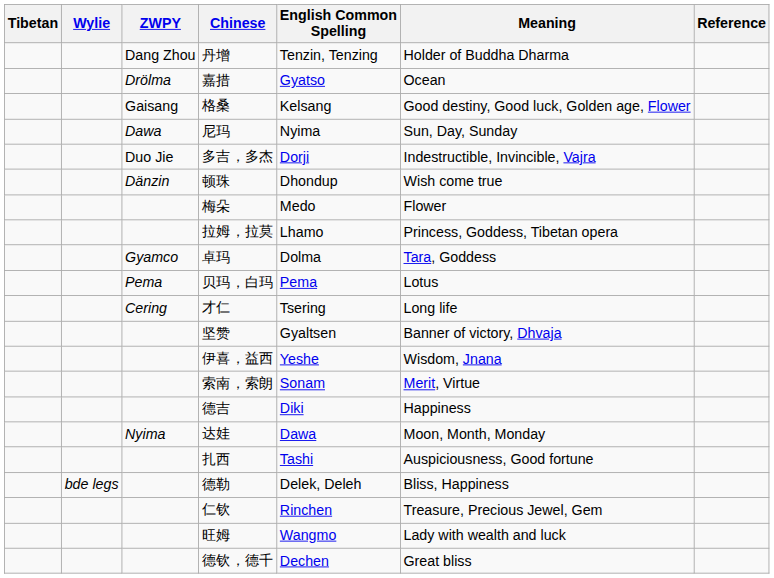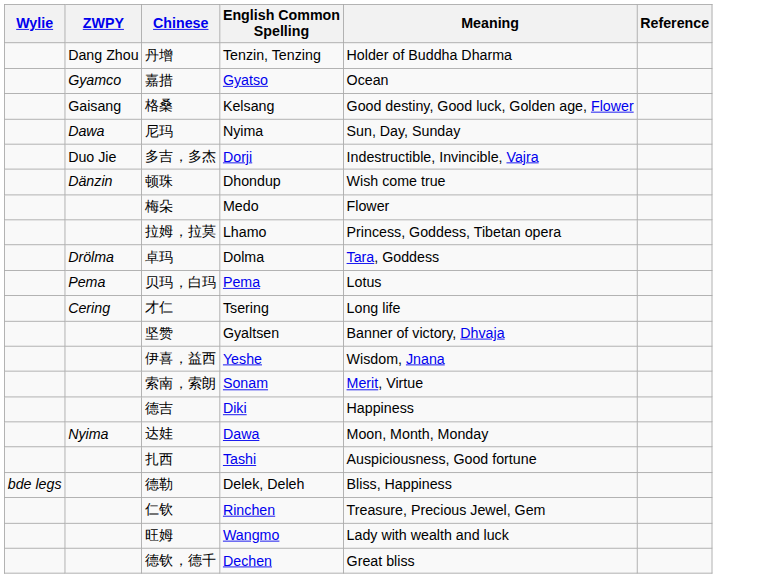 <table class="wikitable sortable">
 <tr>
-<th>Tibetan</th>
 <th><a href='#'>Wylie</a></th>
 <th><a href='#'>ZWPY</a></th>
 <th><a href='#'>Chinese</a></th>
 <th>English Common<br>Spelling</th>
 <th>Meaning</th>
 <th>Reference</th>
 </tr>
 <tr>
 <td></td>
-<td></td>
 <td>Dang Zhou</td>
 <td>丹增</td>
 <td>Tenzin, Tenzing</td>
 <td>Holder of Buddha Dharma</td>
 <td></td>
 </tr>
 <tr>
 <td></td>
-<td></td>
-<td><em>Drölma</em></td>
+<td><em>Gyamco</em></td>
 <td>嘉措</td>
 <td><a href='#'>Gyatso</a></td>
 <td>Ocean</td>
 <td></td>
 </tr>
 <tr>
-<td></td>
 <td></td>
 <td>Gaisang</td>
 <td>格桑</td>
 <td>Kelsang</td>
 <td>Good destiny, Good luck, Golden age, <a href='#'>Flower</a></td>
 <td></td>
 </tr>
 <tr>
 <td></td>
-<td></td>
 <td><em>Dawa</em></td>
 <td>尼玛</td>
 <td>Nyima</td>
 <td>Sun, Day, Sunday</td>
 <td></td>
 </tr>
 <tr>
 <td></td>
-<td></td>
 <td>Duo Jie</td>
 <td>多吉，多杰</td>
 <td><a href='#'>Dorji</a></td>
 <td>Indestructible, Invincible, <a href='#'>Vajra</a></td>
 <td></td>
 </tr>
 <tr>
-<td></td>
 <td></td>
 <td><em>Dänzin</em></td>
 <td>顿珠</td>
 <td>Dhondup</td>
 <td>Wish come true</td>
 <td></td>
 </tr>
 <tr>
 <td></td>
 <td></td>
-<td></td>
 <td>梅朵</td>
 <td>Medo</td>
 <td>Flower</td>
 <td></td>
 </tr>
 <tr>
-<td></td>
 <td></td>
 <td></td>
 <td>拉姆，拉莫</td>
 <td>Lhamo</td>
 <td>Princess, Goddess, Tibetan opera</td>
 <td></td>
 </tr>
 <tr>
 <td></td>
-<td></td>
-<td><em>Gyamco</em></td>
+<td><em>Drölma</em></td>
 <td>卓玛</td>
 <td>Dolma</td>
 <td><a href='#'>Tara</a>, Goddess</td>
 <td></td>
 </tr>
 <tr>
-<td></td>
 <td></td>
 <td><em>Pema</em></td>
 <td>贝玛，白玛</td>
 <td><a href='#'>Pema</a></td>
 <td>Lotus</td>
 <td></td>
 </tr>
 <tr>
-<td></td>
 <td></td>
 <td><em>Cering</em></td>
 <td>才仁</td>
 <td>Tsering</td>
 <td>Long life</td>
 <td></td>
 </tr>
 <tr>
 <td></td>
 <td></td>
-<td></td>
 <td>坚赞</td>
 <td>Gyaltsen</td>
 <td>Banner of victory, <a href='#'>Dhvaja</a></td>
 <td></td>
 </tr>
 <tr>
-<td></td>
 <td></td>
 <td></td>
 <td>伊喜，益西</td>
 <td><a href='#'>Yeshe</a></td>
 <td>Wisdom, <a href='#'>Jnana</a></td>
 <td></td>
 </tr>
 <tr>
 <td></td>
 <td></td>
-<td></td>
 <td>索南，索朗</td>
 <td><a href='#'>Sonam</a></td>
 <td><a href='#'>Merit</a>, Virtue</td>
 <td></td>
 </tr>
 <tr>
 <td></td>
 <td></td>
-<td></td>
 <td>德吉</td>
 <td><a href='#'>Diki</a></td>
 <td>Happiness</td>
 <td></td>
 </tr>
 <tr>
-<td></td>
 <td></td>
 <td><em>Nyima</em></td>
 <td>达娃</td>
 <td><a href='#'>Dawa</a></td>
 <td>Moon, Month, Monday</td>
 <td></td>
 </tr>
 <tr>
 <td></td>
 <td></td>
-<td></td>
 <td>扎西</td>
 <td><a href='#'>Tashi</a></td>
 <td>Auspiciousness, Good fortune</td>
 <td></td>
 </tr>
 <tr>
-<td></td>
 <td><em>bde legs</em></td>
 <td></td>
 <td>德勒</td>
 <td>Delek, Deleh</td>
 <td>Bliss, Happiness</td>
 <td></td>
 </tr>
 <tr>
 <td></td>
 <td></td>
-<td></td>
 <td>仁钦</td>
 <td><a href='#'>Rinchen</a></td>
 <td>Treasure, Precious Jewel, Gem</td>
 <td></td>
 </tr>
 <tr>
-<td></td>
 <td></td>
 <td></td>
 <td>旺姆</td>
 <td><a href='#'>Wangmo</a></td>
 <td>Lady with wealth and luck</td>
 <td></td>
 </tr>
 <tr>
 <td></td>
 <td></td>
-<td></td>
 <td>德钦，德千</td>
 <td><a href='#'>Dechen</a></td>
 <td>Great bliss</td>
 <td></td>
 </tr>
 </table>
